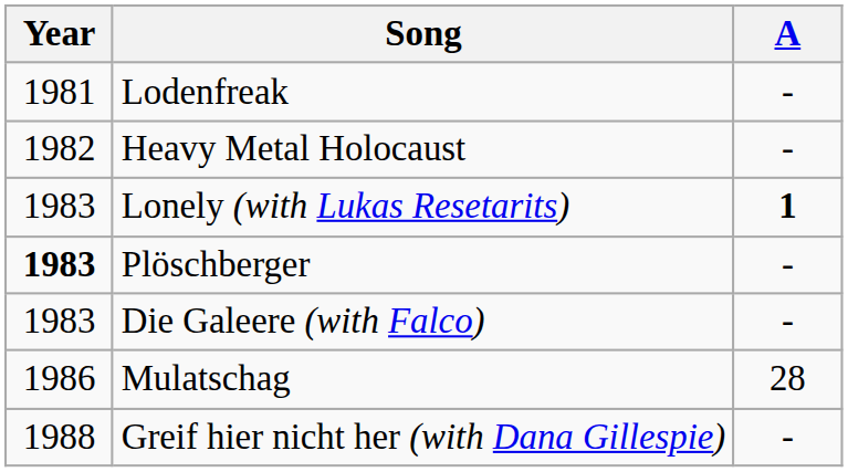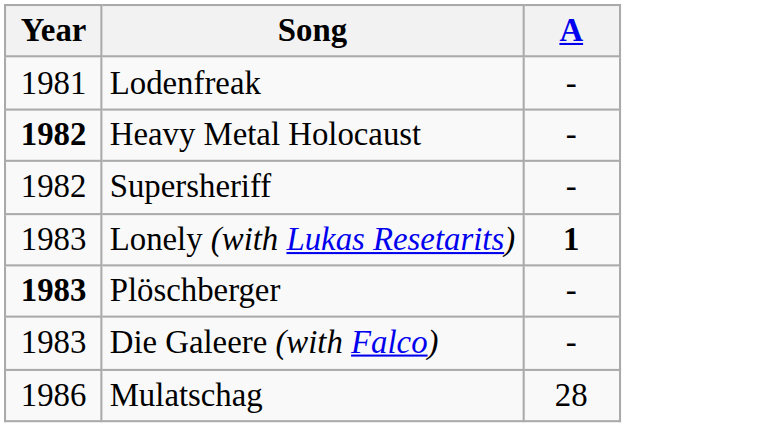 <table class="wikitable">
 <tr>
 <th align="center" valign="top" width="40">Year</th>
 <th align="left" valign="top">Song</th>
 <th align="center" valign="top" width="40"><a href='#'>A</a></th>
 </tr>
 <tr>
 <td align="center" valign="top">1981</td>
 <td align="left" valign="top">Lodenfreak</td>
 <td align="center" valign="top">-</td>
 </tr>
 <tr>
+<td align="center" valign="top"><strong>1982</strong></td>
+<td align="left" valign="top">Heavy Metal Holocaust</td>
+<td align="center" valign="top">-</td>
+</tr>
+<tr>
 <td align="center" valign="top">1982</td>
-<td align="left" valign="top">Heavy Metal Holocaust</td>
+<td align="left" valign="top">Supersheriff</td>
 <td align="center" valign="top">-</td>
 </tr>
 <tr>
 <td align="center" valign="top">1983</td>
 <td align="left" valign="top">Lonely <em>(with <a href='#'>Lukas Resetarits</a>)</em></td>
 <td align="center" valign="top"><strong>1</strong></td>
 </tr>
 <tr>
 <td align="center" valign="top"><strong>1983</strong></td>
 <td align="left" valign="top">Plöschberger</td>
 <td align="center" valign="top">-</td>
 </tr>
 <tr>
 <td align="center" valign="top">1983</td>
 <td align="left" valign="top">Die Galeere <em>(with <a href='#'>Falco</a>)</em></td>
 <td align="center" valign="top">-</td>
 </tr>
 <tr>
 <td align="center" valign="top">1986</td>
 <td align="left" valign="top">Mulatschag</td>
 <td align="center" valign="top">28</td>
 </tr>
-<tr>
-<td align="center" valign="top">1988</td>
-<td align="left" valign="top">Greif hier nicht her <em>(with <a href='#'>Dana Gillespie</a>)</em></td>
-<td align="center" valign="top">-</td>
-</tr>
 </table>
